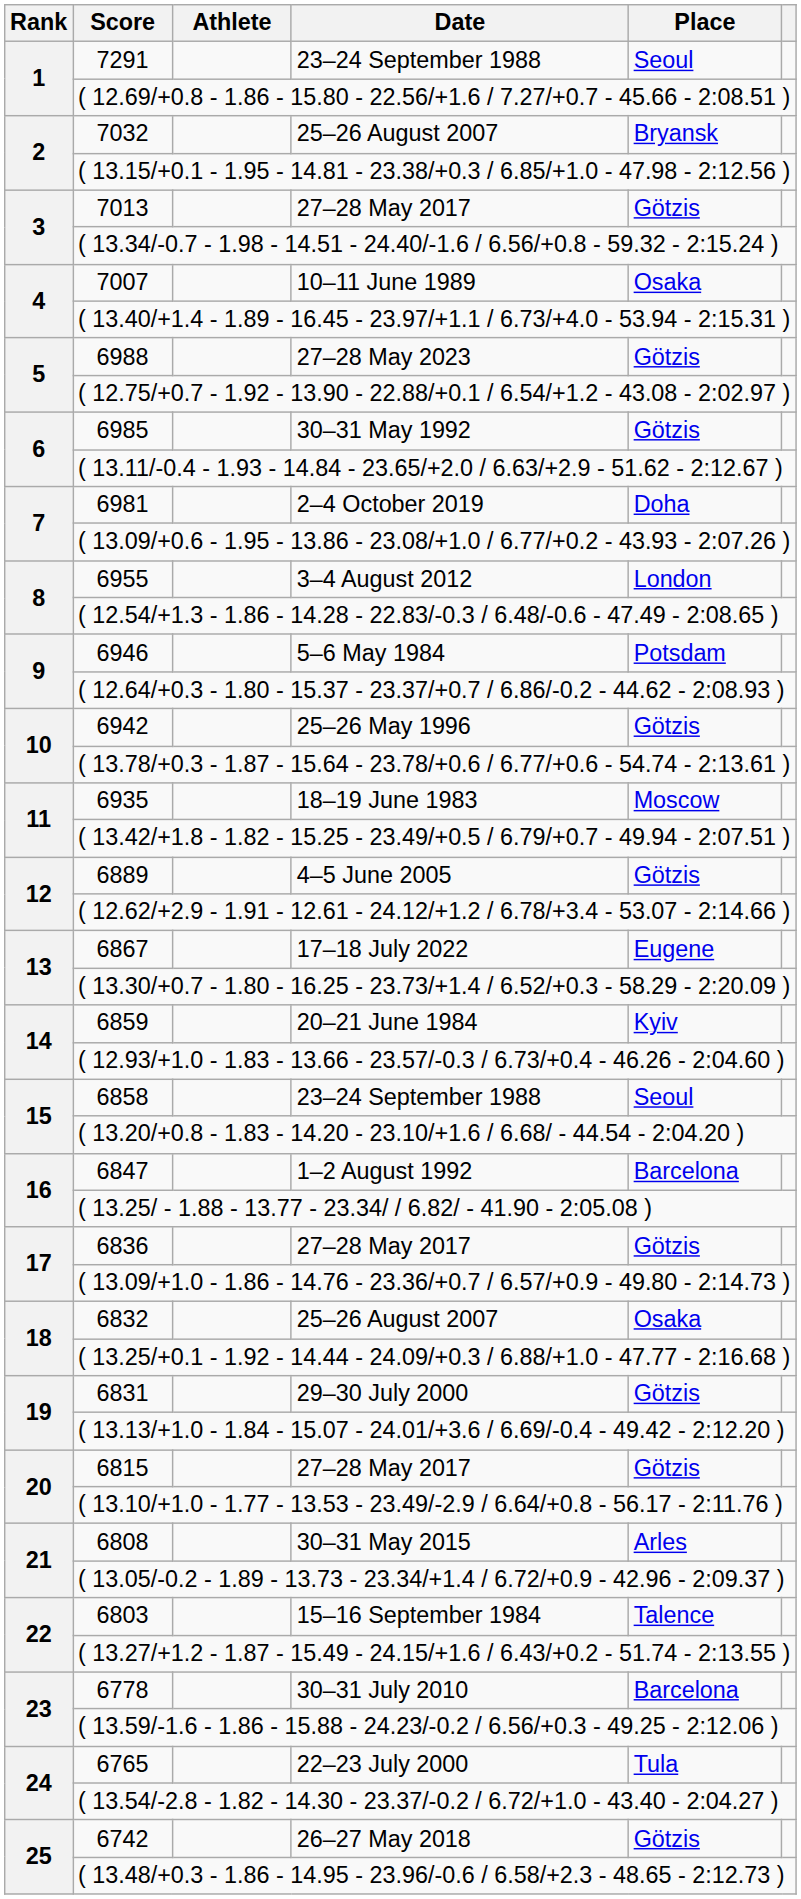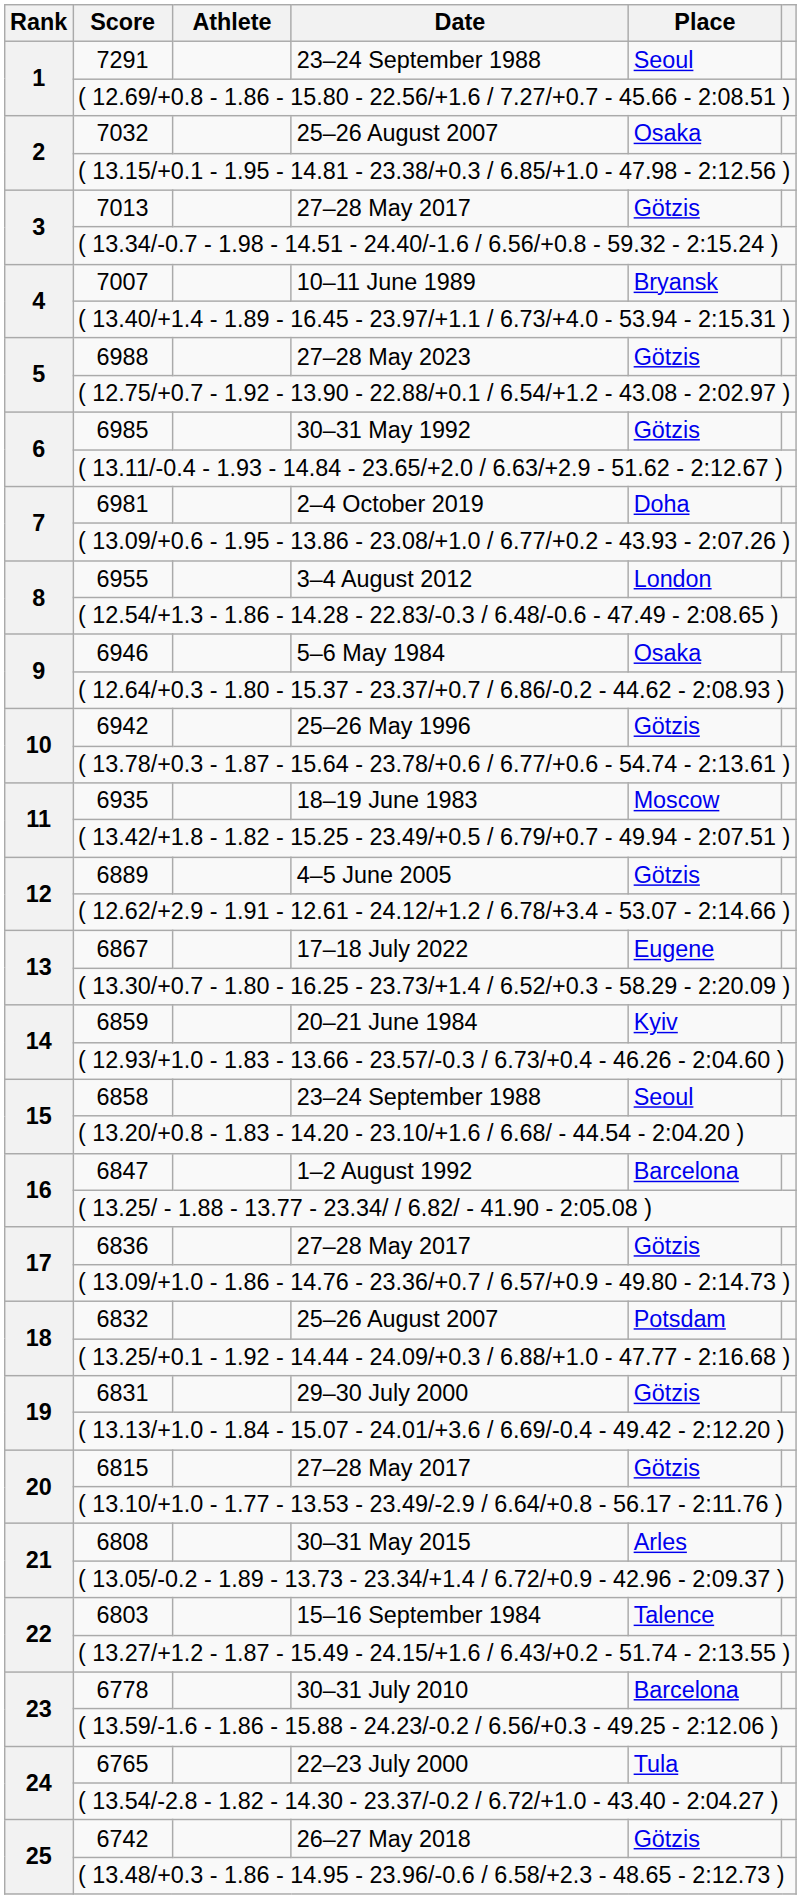 <table class="wikitable">
 <tr>
 <th>Rank</th>
 <th>Score</th>
 <th>Athlete</th>
 <th>Date</th>
 <th>Place</th>
 <th></th>
 </tr>
 <tr>
 <th rowspan="2">1</th>
 <td align="center">7291</td>
 <td align="left"></td>
 <td>23–24 September 1988</td>
 <td><a href='#'>Seoul</a></td>
 <td></td>
 </tr>
 <tr>
 <td colspan="5">( 12.69/+0.8 - 1.86 - 15.80 - 22.56/+1.6 / 7.27/+0.7 - 45.66 - 2:08.51 )</td>
 </tr>
 <tr>
 <th rowspan="2">2</th>
 <td align="center">7032</td>
 <td align="left"></td>
 <td>25–26 August 2007</td>
-<td><a href='#'>Bryansk</a></td>
+<td><a href='#'>Osaka</a></td>
 <td></td>
 </tr>
 <tr>
 <td colspan="5">( 13.15/+0.1 - 1.95 - 14.81 - 23.38/+0.3 / 6.85/+1.0 - 47.98 - 2:12.56 )</td>
 </tr>
 <tr>
 <th rowspan="2">3</th>
 <td align="center">7013</td>
 <td align="left"></td>
 <td>27–28 May 2017</td>
 <td><a href='#'>Götzis</a></td>
 <td></td>
 </tr>
 <tr>
 <td colspan="5">( 13.34/-0.7 - 1.98 - 14.51 - 24.40/-1.6 / 6.56/+0.8 - 59.32 - 2:15.24 )</td>
 </tr>
 <tr>
 <th rowspan="2">4</th>
 <td align="center">7007</td>
 <td align="left"></td>
 <td>10–11 June 1989</td>
-<td><a href='#'>Osaka</a></td>
+<td><a href='#'>Bryansk</a></td>
 <td></td>
 </tr>
 <tr>
 <td colspan="5">( 13.40/+1.4 - 1.89 - 16.45 - 23.97/+1.1 / 6.73/+4.0 - 53.94 - 2:15.31 )</td>
 </tr>
 <tr>
 <th rowspan="2">5</th>
 <td align="center">6988</td>
 <td></td>
 <td>27–28 May 2023</td>
 <td><a href='#'>Götzis</a></td>
 <td></td>
 </tr>
 <tr>
 <td colspan="5">( 12.75/+0.7 - 1.92 - 13.90 - 22.88/+0.1 / 6.54/+1.2 - 43.08 - 2:02.97 )</td>
 </tr>
 <tr>
 <th rowspan="2">6</th>
 <td align="center">6985</td>
 <td align="left"></td>
 <td>30–31 May 1992</td>
 <td><a href='#'>Götzis</a></td>
 <td></td>
 </tr>
 <tr>
 <td colspan="5">( 13.11/-0.4 - 1.93 - 14.84 - 23.65/+2.0 / 6.63/+2.9 - 51.62 - 2:12.67 )</td>
 </tr>
 <tr>
 <th rowspan="2">7</th>
 <td align="center">6981</td>
 <td align="left"></td>
 <td>2–4 October 2019</td>
 <td><a href='#'>Doha</a></td>
 <td></td>
 </tr>
 <tr>
 <td colspan="5">( 13.09/+0.6 - 1.95 - 13.86 - 23.08/+1.0 / 6.77/+0.2 - 43.93 - 2:07.26 )</td>
 </tr>
 <tr>
 <th rowspan="2">8</th>
 <td align="center">6955</td>
 <td align="left"></td>
 <td>3–4 August 2012</td>
 <td><a href='#'>London</a></td>
 <td></td>
 </tr>
 <tr>
 <td colspan="5">( 12.54/+1.3 - 1.86 - 14.28 - 22.83/-0.3 / 6.48/-0.6 - 47.49 - 2:08.65 )</td>
 </tr>
 <tr>
 <th rowspan="2">9</th>
 <td align="center">6946</td>
 <td align="left"></td>
 <td>5–6 May 1984</td>
-<td><a href='#'>Potsdam</a></td>
+<td><a href='#'>Osaka</a></td>
 <td></td>
 </tr>
 <tr>
 <td colspan="5">( 12.64/+0.3 - 1.80 - 15.37 - 23.37/+0.7 / 6.86/-0.2 - 44.62 - 2:08.93 )</td>
 </tr>
 <tr>
 <th rowspan="2">10</th>
 <td align="center">6942</td>
 <td align="left"></td>
 <td>25–26 May 1996</td>
 <td><a href='#'>Götzis</a></td>
 <td></td>
 </tr>
 <tr>
 <td colspan="5">( 13.78/+0.3 - 1.87 - 15.64 - 23.78/+0.6 / 6.77/+0.6 - 54.74 - 2:13.61 )</td>
 </tr>
 <tr>
 <th rowspan="2">11</th>
 <td align="center">6935</td>
 <td align="left"></td>
 <td>18–19 June 1983</td>
 <td><a href='#'>Moscow</a></td>
 <td></td>
 </tr>
 <tr>
 <td colspan="5">( 13.42/+1.8 - 1.82 - 15.25 - 23.49/+0.5 / 6.79/+0.7 - 49.94 - 2:07.51 )</td>
 </tr>
 <tr>
 <th rowspan="2">12</th>
 <td align="center">6889</td>
 <td align="left"></td>
 <td>4–5 June 2005</td>
 <td><a href='#'>Götzis</a></td>
 <td></td>
 </tr>
 <tr>
 <td colspan="5">( 12.62/+2.9 - 1.91 - 12.61 - 24.12/+1.2 / 6.78/+3.4 - 53.07 - 2:14.66 )</td>
 </tr>
 <tr>
 <th rowspan="2">13</th>
 <td align="center">6867</td>
 <td align="left"></td>
 <td>17–18 July 2022</td>
 <td><a href='#'>Eugene</a></td>
 <td></td>
 </tr>
 <tr>
 <td colspan="5">( 13.30/+0.7 - 1.80 - 16.25 - 23.73/+1.4 / 6.52/+0.3 - 58.29 - 2:20.09 )</td>
 </tr>
 <tr>
 <th rowspan="2">14</th>
 <td align="center">6859</td>
 <td align="left"></td>
 <td>20–21 June 1984</td>
 <td><a href='#'>Kyiv</a></td>
 <td></td>
 </tr>
 <tr>
 <td colspan="5">( 12.93/+1.0 - 1.83 - 13.66 - 23.57/-0.3 / 6.73/+0.4 - 46.26 - 2:04.60 )</td>
 </tr>
 <tr>
 <th rowspan="2">15</th>
 <td align="center">6858</td>
 <td align="left"></td>
 <td>23–24 September 1988</td>
 <td><a href='#'>Seoul</a></td>
 <td></td>
 </tr>
 <tr>
 <td colspan="5">( 13.20/+0.8 - 1.83 - 14.20 - 23.10/+1.6 / 6.68/ - 44.54 - 2:04.20 )</td>
 </tr>
 <tr>
 <th rowspan="2">16</th>
 <td align="center">6847</td>
 <td align="left"></td>
 <td>1–2 August 1992</td>
 <td><a href='#'>Barcelona</a></td>
 <td></td>
 </tr>
 <tr>
 <td colspan="5">( 13.25/ - 1.88 - 13.77 - 23.34/ / 6.82/ - 41.90 - 2:05.08 )</td>
 </tr>
 <tr>
 <th rowspan="2">17</th>
 <td align="center">6836</td>
 <td align="left"></td>
 <td>27–28 May 2017</td>
 <td><a href='#'>Götzis</a></td>
 <td></td>
 </tr>
 <tr>
 <td colspan="5">( 13.09/+1.0 - 1.86 - 14.76 - 23.36/+0.7 / 6.57/+0.9 - 49.80 - 2:14.73 )</td>
 </tr>
 <tr>
 <th rowspan="2">18</th>
 <td align="center">6832</td>
 <td align="left"></td>
 <td>25–26 August 2007</td>
-<td><a href='#'>Osaka</a></td>
+<td><a href='#'>Potsdam</a></td>
 <td></td>
 </tr>
 <tr>
 <td colspan="5">( 13.25/+0.1 - 1.92 - 14.44 - 24.09/+0.3 / 6.88/+1.0 - 47.77 - 2:16.68 )</td>
 </tr>
 <tr>
 <th rowspan="2">19</th>
 <td align="center">6831</td>
 <td align="left"></td>
 <td>29–30 July 2000</td>
 <td><a href='#'>Götzis</a></td>
 <td></td>
 </tr>
 <tr>
 <td colspan="5">( 13.13/+1.0 - 1.84 - 15.07 - 24.01/+3.6 / 6.69/-0.4 - 49.42 - 2:12.20 )</td>
 </tr>
 <tr>
 <th rowspan="2">20</th>
 <td align="center">6815</td>
 <td align="left"></td>
 <td>27–28 May 2017</td>
 <td><a href='#'>Götzis</a></td>
 <td></td>
 </tr>
 <tr>
 <td colspan="5">( 13.10/+1.0 - 1.77 - 13.53 - 23.49/-2.9 / 6.64/+0.8 - 56.17 - 2:11.76 )</td>
 </tr>
 <tr>
 <th rowspan="2">21</th>
 <td align="center">6808</td>
 <td align="left"></td>
 <td>30–31 May 2015</td>
 <td><a href='#'>Arles</a></td>
 <td></td>
 </tr>
 <tr>
 <td colspan="5">( 13.05/-0.2 - 1.89 - 13.73 - 23.34/+1.4 / 6.72/+0.9 - 42.96 - 2:09.37 )</td>
 </tr>
 <tr>
 <th rowspan="2">22</th>
 <td align="center">6803</td>
 <td align="left"></td>
 <td>15–16 September 1984</td>
 <td><a href='#'>Talence</a></td>
 <td></td>
 </tr>
 <tr>
 <td colspan="5">( 13.27/+1.2 - 1.87 - 15.49 - 24.15/+1.6 / 6.43/+0.2 - 51.74 - 2:13.55 )</td>
 </tr>
 <tr>
 <th rowspan="2">23</th>
 <td align="center">6778</td>
 <td align="left"></td>
 <td>30–31 July 2010</td>
 <td><a href='#'>Barcelona</a></td>
 <td></td>
 </tr>
 <tr>
 <td colspan="5">( 13.59/-1.6 - 1.86 - 15.88 - 24.23/-0.2 / 6.56/+0.3 - 49.25 - 2:12.06 )</td>
 </tr>
 <tr>
 <th rowspan="2">24</th>
 <td align="center">6765</td>
 <td align="left"></td>
 <td>22–23 July 2000</td>
 <td><a href='#'>Tula</a></td>
 <td></td>
 </tr>
 <tr>
 <td colspan="5">( 13.54/-2.8 - 1.82 - 14.30 - 23.37/-0.2 / 6.72/+1.0 - 43.40 - 2:04.27 )</td>
 </tr>
 <tr>
 <th rowspan="2">25</th>
 <td align="center">6742</td>
 <td align="left"></td>
 <td>26–27 May 2018</td>
 <td><a href='#'>Götzis</a></td>
 <td></td>
 </tr>
 <tr>
 <td colspan="5">( 13.48/+0.3 - 1.86 - 14.95 - 23.96/-0.6 / 6.58/+2.3 - 48.65 - 2:12.73 )</td>
 </tr>
 </table>
